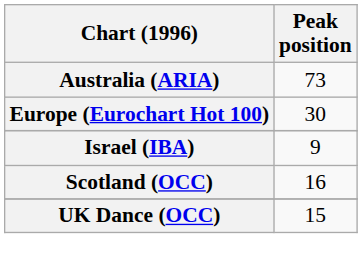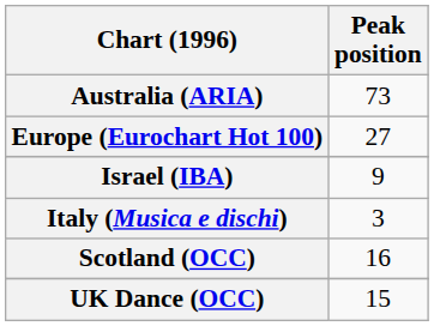 <table class="wikitable sortable plainrowheaders">
 <tr>
 <th>Chart (1996)</th>
 <th>Peak<br>position</th>
 </tr>
 <tr>
 <th scope="row">Australia (<a href='#'>ARIA</a>)</th>
 <td align="center">73</td>
 </tr>
 <tr>
 <th scope="row">Europe (<a href='#'>Eurochart Hot 100</a>)</th>
-<td align="center">30</td>
+<td align="center">27</td>
 </tr>
 <tr>
 </tr>
 <tr>
 </tr>
 <tr>
 <th scope="row">Israel (<a href='#'>IBA</a>)</th>
 <td align="center">9</td>
+</tr>
+<tr>
+<th scope="row">Italy (<em><a href='#'>Musica e dischi</a></em>)</th>
+<td align="center">3</td>
 </tr>
 <tr>
 <th scope="row">Scotland (<a href='#'>OCC</a>)</th>
 <td align="center">16</td>
 </tr>
 <tr>
 </tr>
 <tr>
 </tr>
 <tr>
 <th scope="row">UK Dance (<a href='#'>OCC</a>)</th>
 <td align="center">15</td>
 </tr>
 </table>
